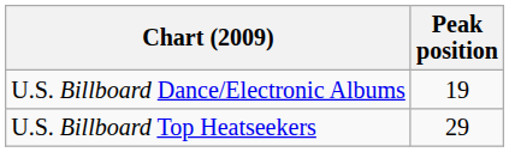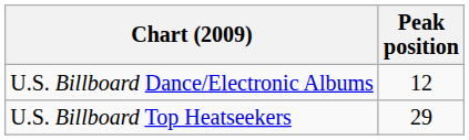 <table class="wikitable">
 <tr>
 <th>Chart (2009)</th>
 <th>Peak<br>position</th>
 </tr>
 <tr>
 <td>U.S. <em>Billboard</em> <a href='#'>Dance/Electronic Albums</a></td>
-<td style="text-align:center;">19</td>
+<td style="text-align:center;">12</td>
 </tr>
 <tr>
 <td>U.S. <em>Billboard</em> <a href='#'>Top Heatseekers</a></td>
 <td style="text-align:center;">29</td>
 </tr>
 </table>
